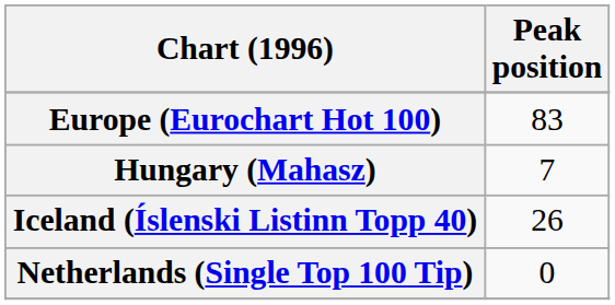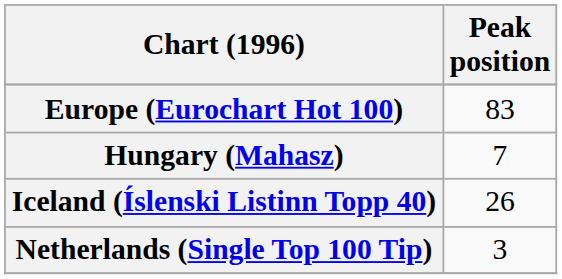 <table class="wikitable sortable plainrowheaders" style="text-align:center">
 <tr>
 <th>Chart (1996)</th>
 <th>Peak<br>position</th>
 </tr>
 <tr>
 </tr>
 <tr>
 </tr>
 <tr>
 <th scope="row">Europe (<a href='#'>Eurochart Hot 100</a>)</th>
 <td>83</td>
 </tr>
 <tr>
 <th scope="row">Hungary (<a href='#'>Mahasz</a>)</th>
 <td>7</td>
 </tr>
 <tr>
 <th scope="row">Iceland (<a href='#'>Íslenski Listinn Topp 40</a>)</th>
 <td>26</td>
 </tr>
 <tr>
 <th scope="row">Netherlands (<a href='#'>Single Top 100 Tip</a>)</th>
-<td>0</td>
+<td>3</td>
 </tr>
 <tr>
 </tr>
 <tr>
 </tr>
 </table>
